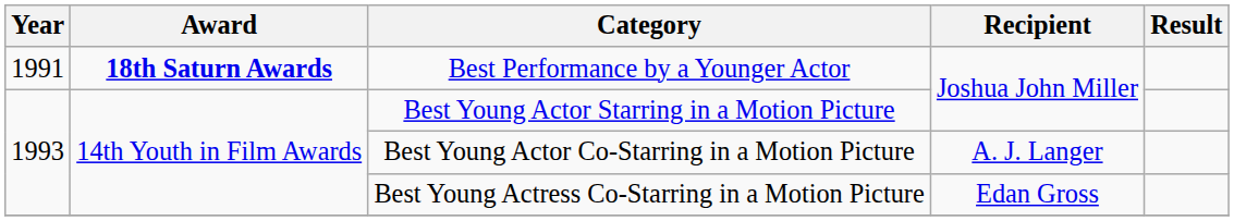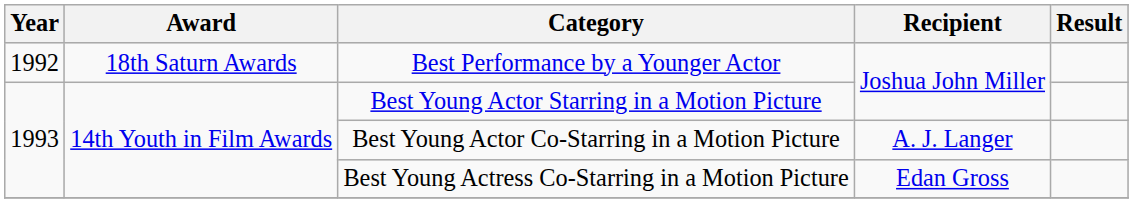 <table class="wikitable plainrowheaders" style="text-align:center;">
 <tr>
 <th scope="col">Year</th>
 <th scope="col">Award</th>
 <th scope="col">Category</th>
 <th scope="col">Recipient</th>
 <th scope="col">Result</th>
 </tr>
 <tr>
-<td>1991</td>
-<td><strong><a href='#'>18th Saturn Awards</a></strong></td>
+<td>1992</td>
+<td><a href='#'>18th Saturn Awards</a></td>
 <td><a href='#'>Best Performance by a Younger Actor</a></td>
 <td rowspan="2"><a href='#'>Joshua John Miller</a></td>
 <td></td>
 </tr>
 <tr>
 <td rowspan="3">1993</td>
 <td rowspan="3"><a href='#'>14th Youth in Film Awards</a></td>
 <td><a href='#'>Best Young Actor Starring in a Motion Picture</a></td>
 <td></td>
 </tr>
 <tr>
 <td>Best Young Actor Co-Starring in a Motion Picture</td>
 <td><a href='#'>A. J. Langer</a></td>
 <td></td>
 </tr>
 <tr>
 <td>Best Young Actress Co-Starring in a Motion Picture</td>
 <td><a href='#'>Edan Gross</a></td>
 <td></td>
 </tr>
 <tr>
 </tr>
 </table>
